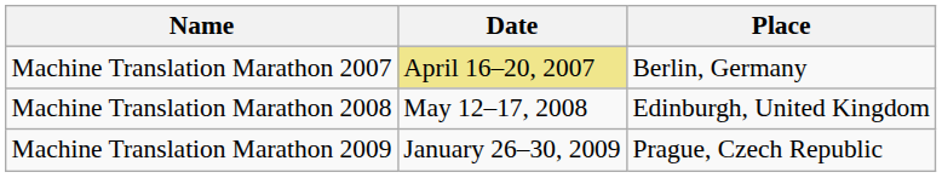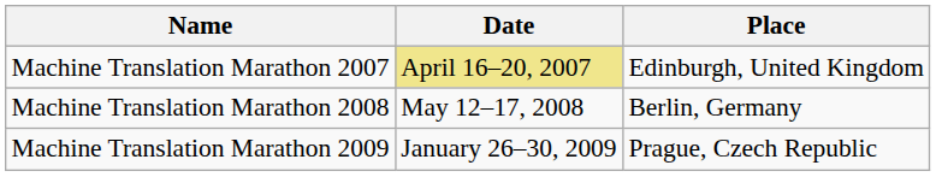 <table class="wikitable">
 <tr>
 <th>Name</th>
 <th>Date</th>
 <th>Place</th>
 </tr>
 <tr>
 <td>Machine Translation Marathon 2007</td>
 <td style="background: khaki;">April 16–20, 2007</td>
-<td>Berlin, Germany</td>
+<td>Edinburgh, United Kingdom</td>
 </tr>
 <tr>
 <td>Machine Translation Marathon 2008</td>
 <td>May 12–17, 2008</td>
-<td>Edinburgh, United Kingdom</td>
+<td>Berlin, Germany</td>
 </tr>
 <tr>
 <td>Machine Translation Marathon 2009</td>
 <td>January 26–30, 2009</td>
 <td>Prague, Czech Republic</td>
 </tr>
 </table>
